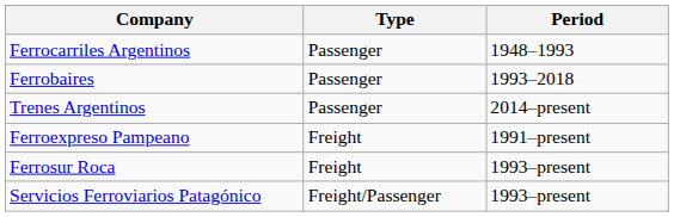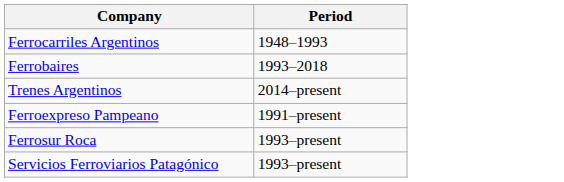 <table class="wikitable sortable" style="text-align:left">
 <tr>
 <th width=250px>Company</th>
-<th width=150px>Type</th>
 <th width=150px>Period</th>
 </tr>
 <tr>
 <td><a href='#'>Ferrocarriles Argentinos</a></td>
-<td>Passenger</td>
 <td>1948–1993</td>
 </tr>
 <tr>
 <td><a href='#'>Ferrobaires</a> </td>
-<td>Passenger</td>
 <td>1993–2018</td>
 </tr>
 <tr>
 <td><a href='#'>Trenes Argentinos</a> </td>
-<td>Passenger</td>
 <td>2014–present</td>
 </tr>
 <tr>
 <td><a href='#'>Ferroexpreso Pampeano</a></td>
-<td>Freight</td>
 <td>1991–present</td>
 </tr>
 <tr>
 <td><a href='#'>Ferrosur Roca</a></td>
-<td>Freight</td>
 <td>1993–present</td>
 </tr>
 <tr>
 <td><a href='#'>Servicios Ferroviarios Patagónico</a></td>
-<td>Freight/Passenger</td>
 <td>1993–present</td>
 </tr>
 </table>
